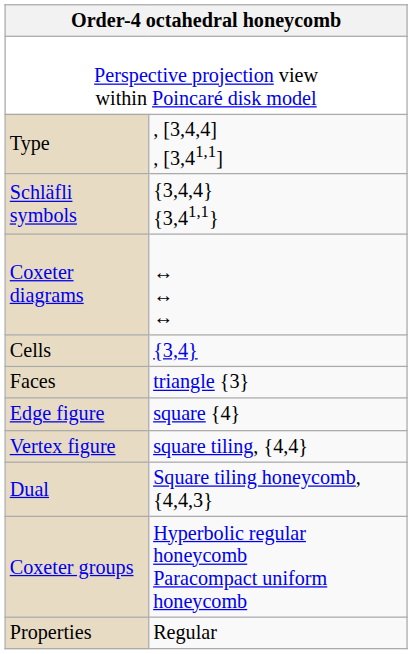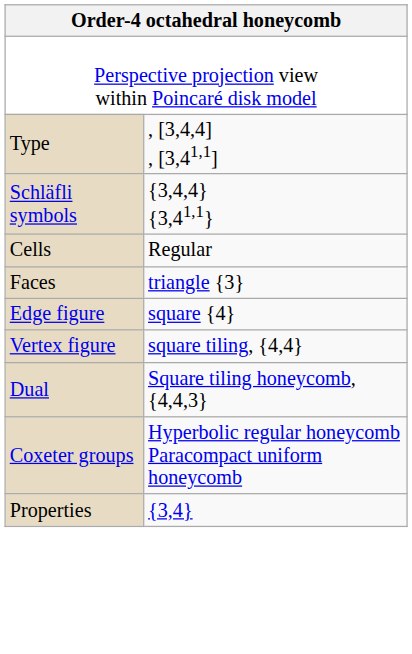 <table class="wikitable" align="right" style="margin-left:10px" width="320">
 <tr>
 <th bgcolor=#e7dcc3 colspan=2>Order-4 octahedral honeycomb</th>
 </tr>
 <tr>
 <td bgcolor=#ffffff align=center colspan=2><br><a href='#'>Perspective projection</a> view<br>within <a href='#'>Poincaré disk model</a></td>
 </tr>
 <tr>
 <td bgcolor=#e7dcc3>Type</td>
 <td>, [3,4,4]<br>, [3,4<sup>1,1</sup>]</td>
 </tr>
 <tr>
 <td bgcolor=#e7dcc3><a href='#'>Schläfli symbols</a></td>
 <td>{3,4,4}<br>{3,4<sup>1,1</sup>}</td>
 </tr>
 <tr>
-<td bgcolor=#e7dcc3><a href='#'>Coxeter diagrams</a></td>
-<td><br> ↔ <br> ↔ <br> ↔ </td>
-</tr>
-<tr>
 <td bgcolor=#e7dcc3>Cells</td>
-<td><a href='#'>{3,4}</a> </td>
+<td>Regular</td>
 </tr>
 <tr>
 <td bgcolor=#e7dcc3>Faces</td>
 <td><a href='#'>triangle</a> {3}</td>
 </tr>
 <tr>
 <td bgcolor=#e7dcc3><a href='#'>Edge figure</a></td>
 <td><a href='#'>square</a> {4}</td>
 </tr>
 <tr>
 <td bgcolor=#e7dcc3><a href='#'>Vertex figure</a></td>
 <td><a href='#'>square tiling</a>, {4,4}<br>   </td>
 </tr>
 <tr>
 <td bgcolor=#e7dcc3><a href='#'>Dual</a></td>
 <td><a href='#'>Square tiling honeycomb</a>, {4,4,3}</td>
 </tr>
 <tr>
 <td bgcolor=#e7dcc3><a href='#'>Coxeter groups</a></td>
 <td><a href='#'>Hyperbolic regular honeycomb</a><br><a href='#'>Paracompact uniform honeycomb</a></td>
 </tr>
 <tr>
 <td bgcolor=#e7dcc3>Properties</td>
-<td>Regular</td>
+<td><a href='#'>{3,4}</a> </td>
 </tr>
 </table>
